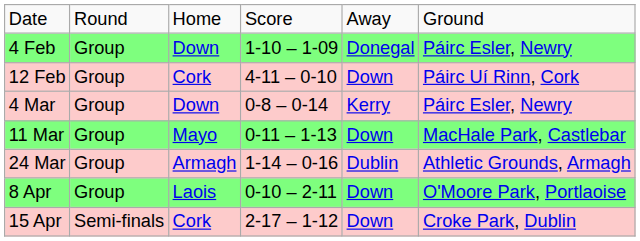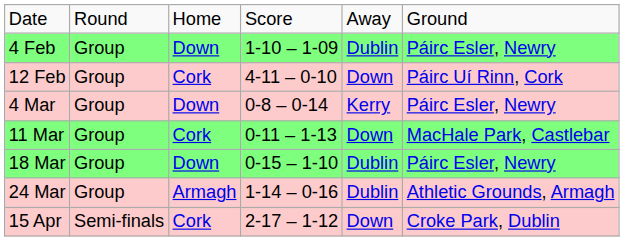 <table class="wikitable">
 <tr>
 <td>Date</td>
 <td>Round</td>
 <td>Home</td>
 <td>Score</td>
 <td>Away</td>
 <td>Ground</td>
 </tr>
 <tr bgcolor="#7eff7e">
 <td>4 Feb</td>
 <td>Group</td>
 <td><a href='#'>Down</a></td>
 <td>1-10 – 1-09</td>
-<td><a href='#'>Donegal</a></td>
+<td><a href='#'>Dublin</a></td>
 <td><a href='#'>Páirc Esler</a>, <a href='#'>Newry</a></td>
 </tr>
 <tr bgcolor="#fdcbcb">
 <td>12 Feb</td>
 <td>Group</td>
 <td><a href='#'>Cork</a></td>
 <td>4-11 – 0-10</td>
 <td><a href='#'>Down</a></td>
 <td><a href='#'>Páirc Uí Rinn</a>, <a href='#'>Cork</a></td>
 </tr>
 <tr bgcolor="#fdcbcb">
 <td>4 Mar</td>
 <td>Group</td>
 <td><a href='#'>Down</a></td>
 <td>0-8 – 0-14</td>
 <td><a href='#'>Kerry</a></td>
 <td><a href='#'>Páirc Esler</a>, <a href='#'>Newry</a></td>
 </tr>
 <tr bgcolor="#7eff7e">
 <td>11 Mar</td>
 <td>Group</td>
-<td><a href='#'>Mayo</a></td>
+<td><a href='#'>Cork</a></td>
 <td>0-11 – 1-13</td>
 <td><a href='#'>Down</a></td>
 <td><a href='#'>MacHale Park</a>, <a href='#'>Castlebar</a></td>
+</tr>
+<tr bgcolor="#7eff7e">
+<td>18 Mar</td>
+<td>Group</td>
+<td><a href='#'>Down</a></td>
+<td>0-15 – 1-10</td>
+<td><a href='#'>Dublin</a></td>
+<td><a href='#'>Páirc Esler</a>, <a href='#'>Newry</a></td>
 </tr>
 <tr bgcolor="#fdcbcb">
 <td>24 Mar</td>
 <td>Group</td>
 <td><a href='#'>Armagh</a></td>
 <td>1-14 – 0-16</td>
 <td><a href='#'>Dublin</a></td>
 <td><a href='#'>Athletic Grounds</a>, <a href='#'>Armagh</a></td>
-</tr>
-<tr bgcolor="#7eff7e">
-<td>8 Apr</td>
-<td>Group</td>
-<td><a href='#'>Laois</a></td>
-<td>0-10 – 2-11</td>
-<td><a href='#'>Down</a></td>
-<td><a href='#'>O'Moore Park</a>, <a href='#'>Portlaoise</a></td>
 </tr>
 <tr bgcolor="#fdcbcb">
 <td>15 Apr</td>
 <td>Semi-finals</td>
 <td><a href='#'>Cork</a></td>
 <td>2-17 – 1-12</td>
 <td><a href='#'>Down</a></td>
 <td><a href='#'>Croke Park</a>, <a href='#'>Dublin</a></td>
 </tr>
 </table>
